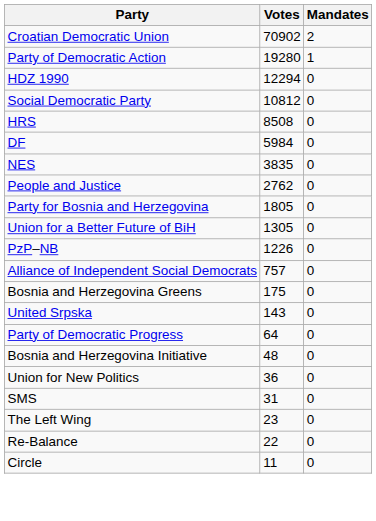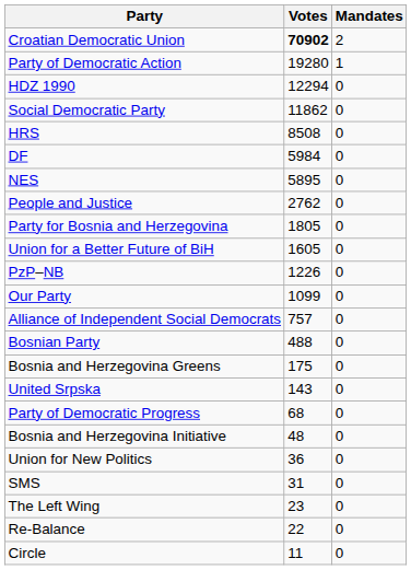 <table class="wikitable" style ="text-align: left">
 <tr>
 <th>Party</th>
 <th>Votes</th>
 <th>Mandates</th>
 </tr>
 <tr>
 <td><a href='#'>Croatian Democratic Union</a></td>
-<td>70902</td>
+<td><strong>70902</strong></td>
 <td>2</td>
 </tr>
 <tr>
 <td><a href='#'>Party of Democratic Action</a></td>
 <td>19280</td>
 <td>1</td>
 </tr>
 <tr>
 <td><a href='#'>HDZ 1990</a></td>
 <td>12294</td>
 <td>0</td>
 </tr>
 <tr>
 <td><a href='#'>Social Democratic Party</a></td>
-<td>10812</td>
+<td>11862</td>
 <td>0</td>
 </tr>
 <tr>
 <td><a href='#'>HRS</a></td>
 <td>8508</td>
 <td>0</td>
 </tr>
 <tr>
 <td><a href='#'>DF</a></td>
 <td>5984</td>
 <td>0</td>
 </tr>
 <tr>
 <td><a href='#'>NES</a></td>
-<td>3835</td>
+<td>5895</td>
 <td>0</td>
 </tr>
 <tr>
 <td><a href='#'>People and Justice</a></td>
 <td>2762</td>
 <td>0</td>
 </tr>
 <tr>
 <td><a href='#'>Party for Bosnia and Herzegovina</a></td>
 <td>1805</td>
 <td>0</td>
 </tr>
 <tr>
 <td><a href='#'>Union for a Better Future of BiH</a></td>
-<td>1305</td>
+<td>1605</td>
 <td>0</td>
 </tr>
 <tr>
 <td><a href='#'>PzP</a>–<a href='#'>NB</a></td>
 <td>1226</td>
 <td>0</td>
 </tr>
 <tr>
+<td><a href='#'>Our Party</a></td>
+<td>1099</td>
+<td>0</td>
+</tr>
+<tr>
 <td><a href='#'>Alliance of Independent Social Democrats</a></td>
 <td>757</td>
+<td>0</td>
+</tr>
+<tr>
+<td><a href='#'>Bosnian Party</a></td>
+<td>488</td>
 <td>0</td>
 </tr>
 <tr>
 <td>Bosnia and Herzegovina Greens</td>
 <td>175</td>
 <td>0</td>
 </tr>
 <tr>
 <td><a href='#'>United Srpska</a></td>
 <td>143</td>
 <td>0</td>
 </tr>
 <tr>
 <td><a href='#'>Party of Democratic Progress</a></td>
-<td>64</td>
+<td>68</td>
 <td>0</td>
 </tr>
 <tr>
 <td>Bosnia and Herzegovina Initiative</td>
 <td>48</td>
 <td>0</td>
 </tr>
 <tr>
 <td>Union for New Politics</td>
 <td>36</td>
 <td>0</td>
 </tr>
 <tr>
 <td>SMS</td>
 <td>31</td>
 <td>0</td>
 </tr>
 <tr>
 <td>The Left Wing</td>
 <td>23</td>
 <td>0</td>
 </tr>
 <tr>
 <td>Re-Balance</td>
 <td>22</td>
 <td>0</td>
 </tr>
 <tr>
 <td>Circle</td>
 <td>11</td>
 <td>0</td>
 </tr>
 </table>
